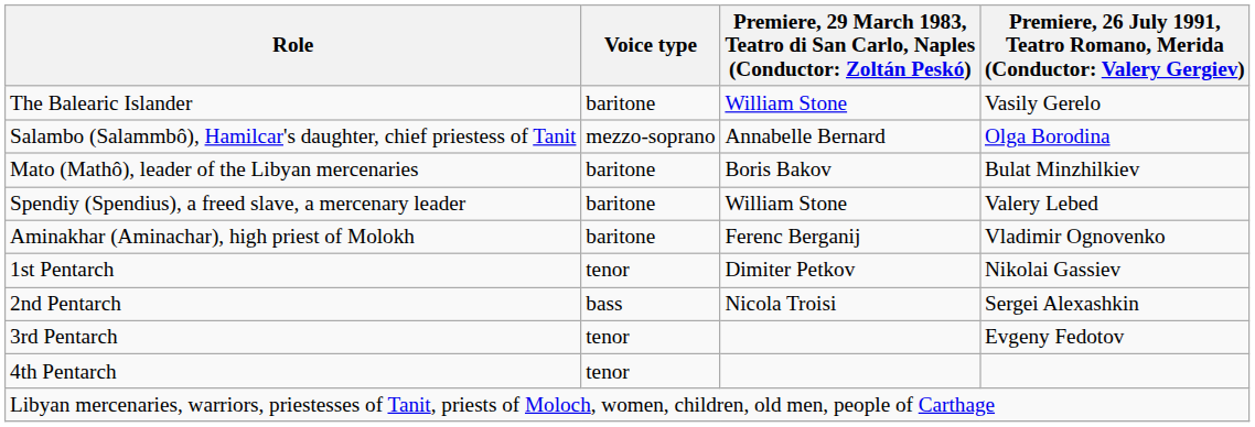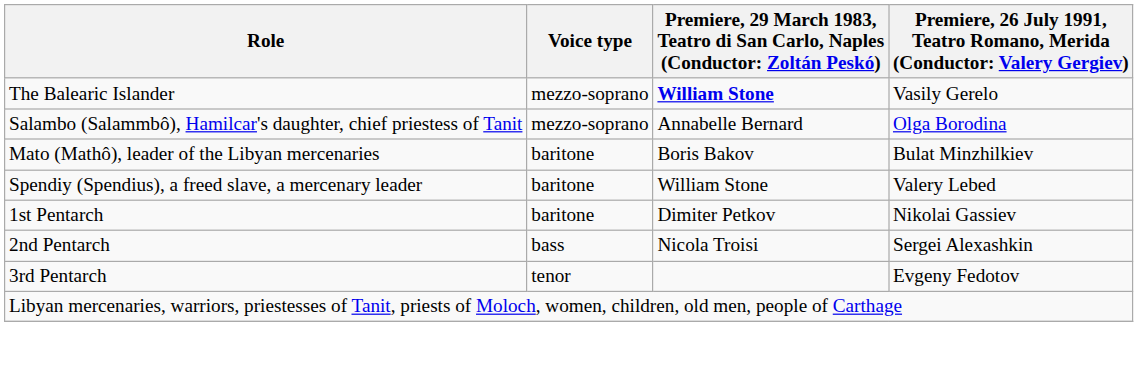 <table class="wikitable">
 <tr>
 <th>Role</th>
 <th>Voice type</th>
 <th>Premiere, 29 March 1983, <br>Teatro di San Carlo, Naples<br> (Conductor: <a href='#'>Zoltán Peskó</a>)</th>
 <th>Premiere, 26 July 1991, <br>Teatro Romano, Merida<br> (Conductor: <a href='#'>Valery Gergiev</a>)</th>
 </tr>
 <tr>
 <td>The Balearic Islander</td>
-<td>baritone</td>
-<td><a href='#'>William Stone</a></td>
+<td>mezzo-soprano</td>
+<td><strong><a href='#'>William Stone</a></strong></td>
 <td>Vasily Gerelo</td>
 </tr>
 <tr>
 <td>Salambo (Salammbô), <a href='#'>Hamilcar</a>'s daughter, chief priestess of <a href='#'>Tanit</a></td>
 <td>mezzo-soprano</td>
 <td>Annabelle Bernard</td>
 <td><a href='#'>Olga Borodina</a></td>
 </tr>
 <tr>
 <td>Mato (Mathô), leader of the Libyan mercenaries</td>
 <td>baritone</td>
 <td>Boris Bakov</td>
 <td>Bulat Minzhilkiev</td>
 </tr>
 <tr>
 <td>Spendiy (Spendius), a freed slave, a mercenary leader</td>
 <td>baritone</td>
 <td>William Stone</td>
 <td>Valery Lebed</td>
 </tr>
 <tr>
-<td>Aminakhar (Aminachar), high priest of Molokh</td>
+<td>1st Pentarch</td>
 <td>baritone</td>
-<td>Ferenc Berganij</td>
-<td>Vladimir Ognovenko</td>
-</tr>
-<tr>
-<td>1st Pentarch</td>
-<td>tenor</td>
 <td>Dimiter Petkov</td>
 <td>Nikolai Gassiev</td>
 </tr>
 <tr>
 <td>2nd Pentarch</td>
 <td>bass</td>
 <td>Nicola Troisi</td>
 <td>Sergei Alexashkin</td>
 </tr>
 <tr>
 <td>3rd Pentarch</td>
 <td>tenor</td>
 <td></td>
 <td>Evgeny Fedotov</td>
 </tr>
 <tr>
-<td>4th Pentarch</td>
-<td>tenor</td>
-<td></td>
-<td></td>
-</tr>
-<tr>
 <td Colspan="4">Libyan mercenaries, warriors, priestesses of <a href='#'>Tanit</a>, priests of <a href='#'>Moloch</a>, women, children, old men, people of <a href='#'>Carthage</a></td>
 </tr>
 <tr>
 </tr>
 </table>
